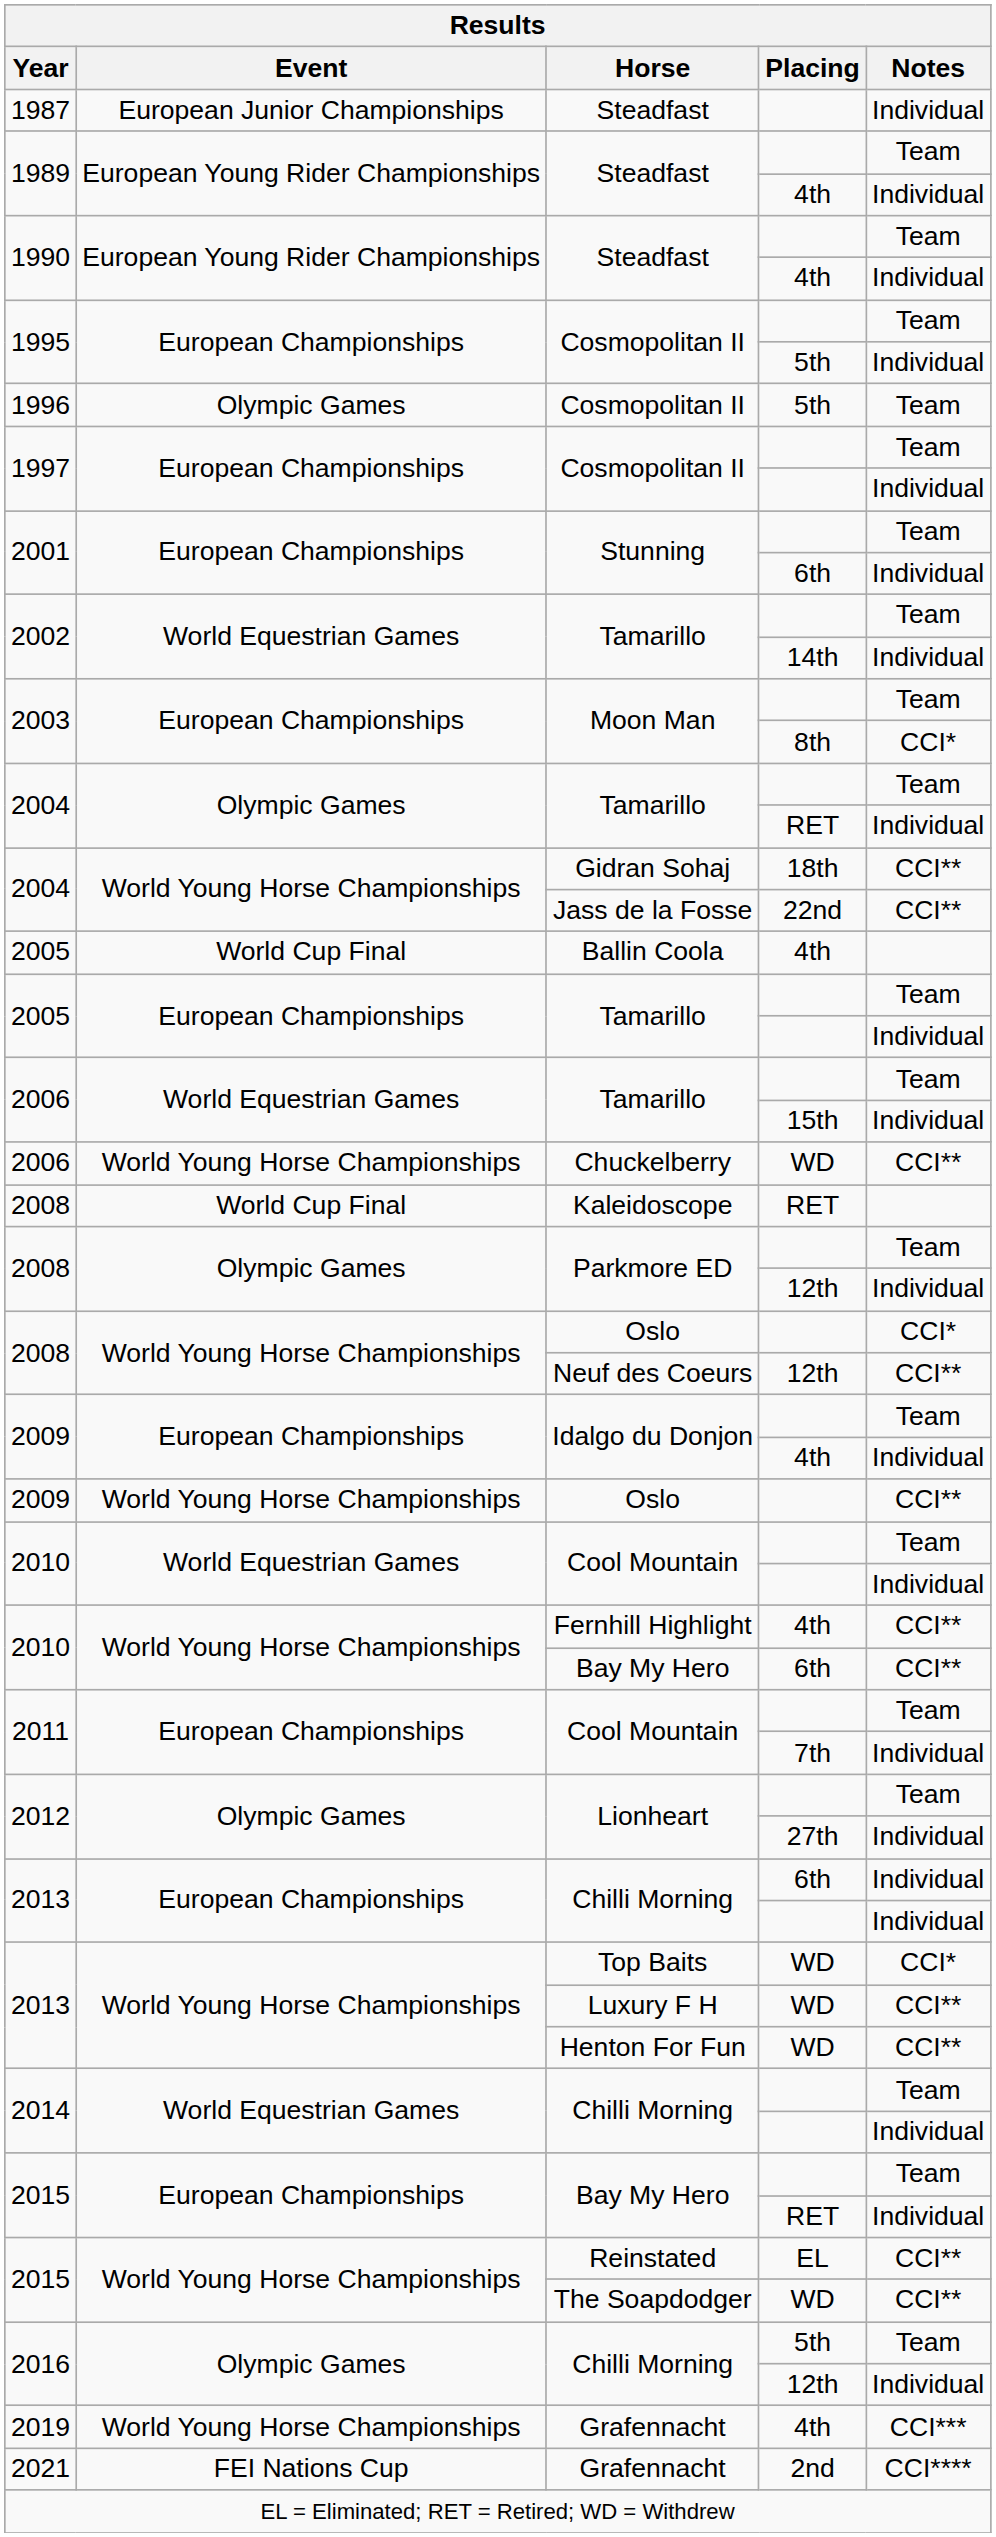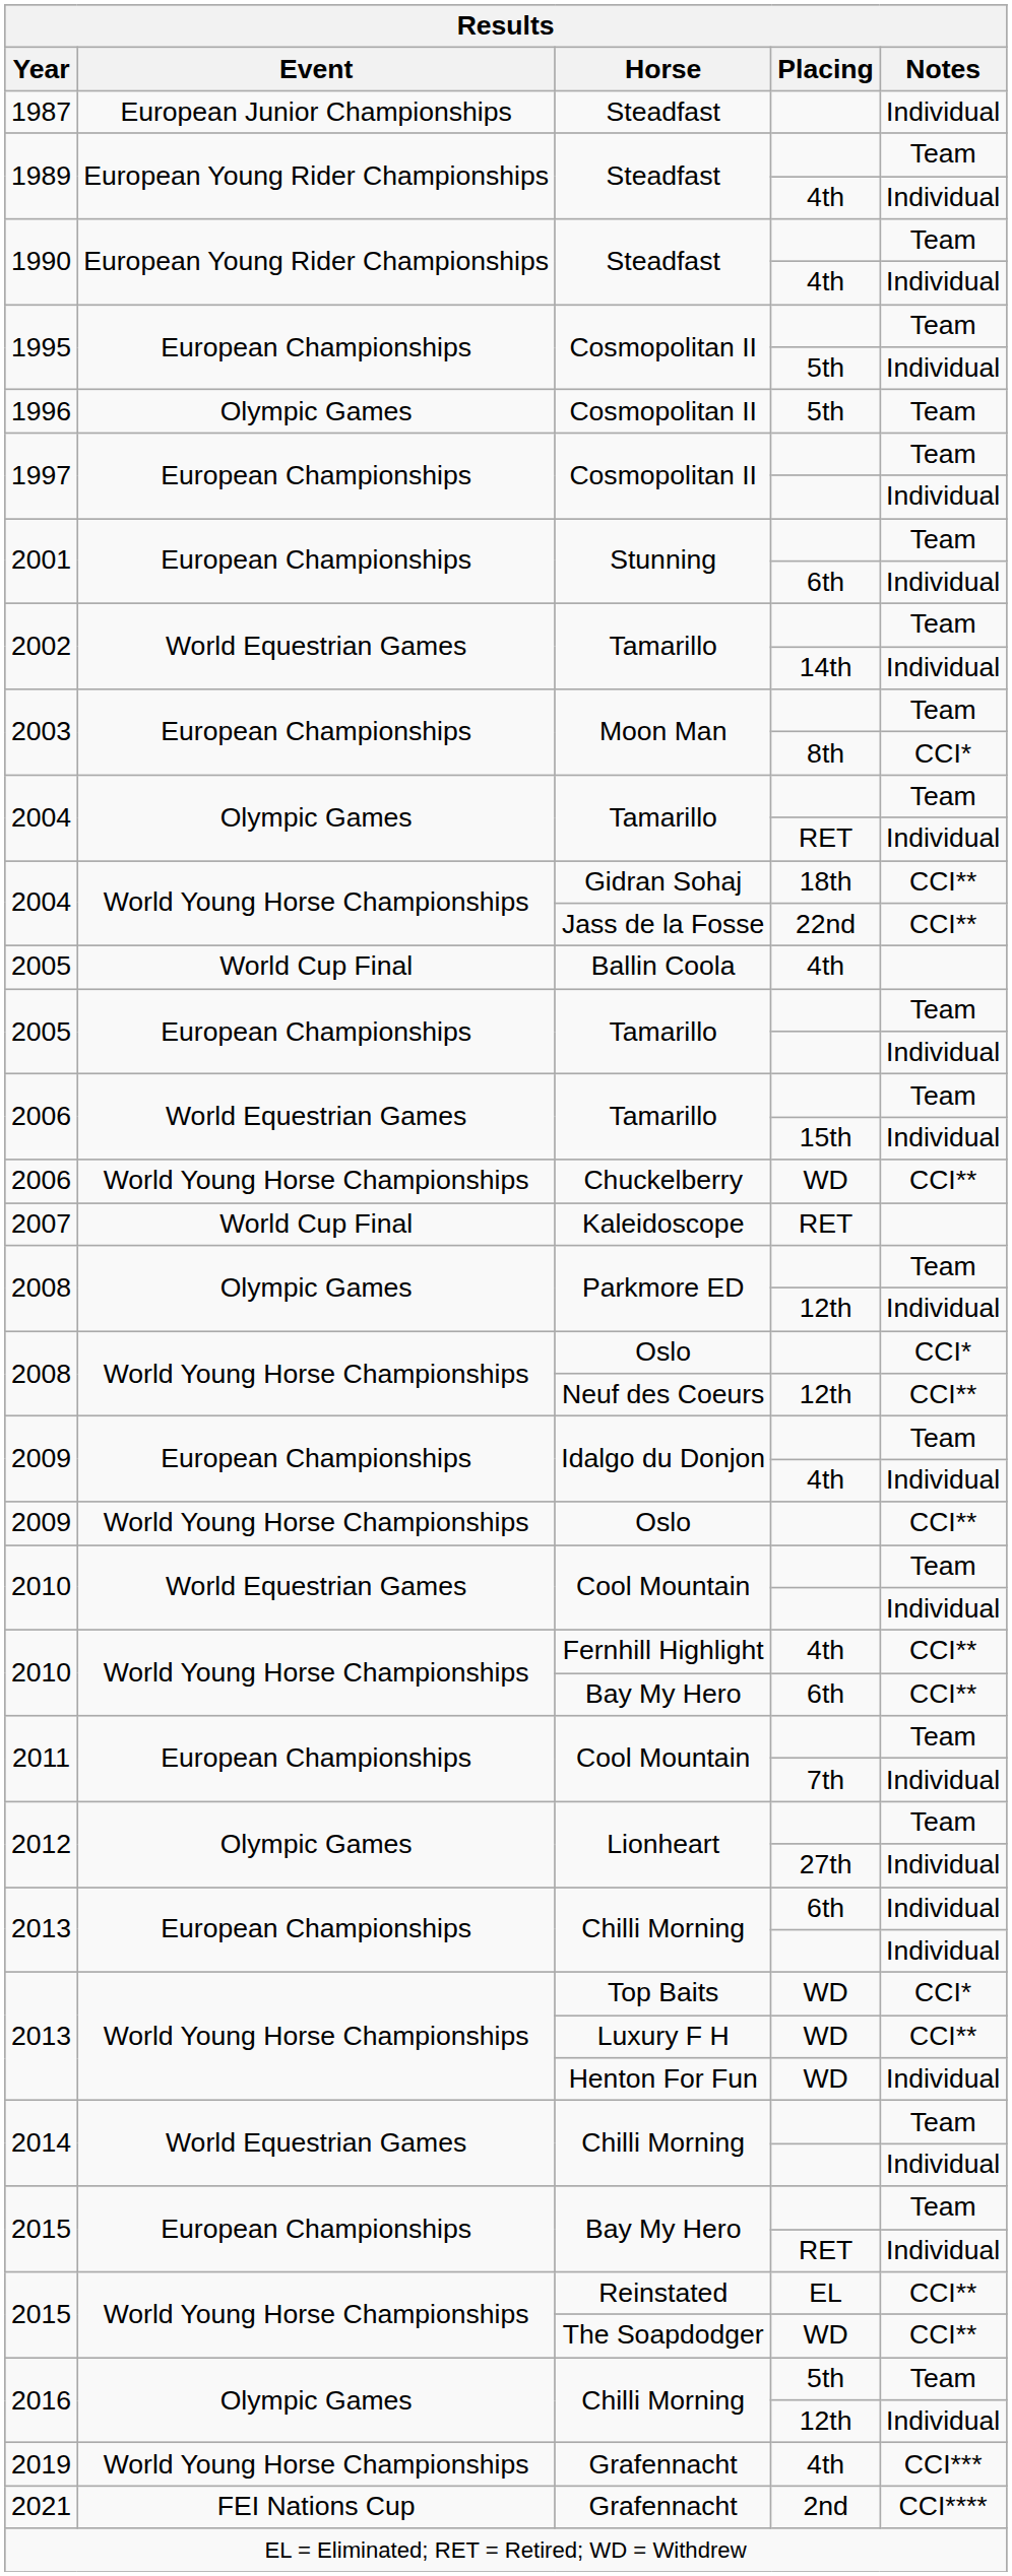 <table class="wikitable" style="text-align:center">
 <tr>
 <th colspan="11" style="text-align:center"><strong>Results</strong></th>
 </tr>
 <tr>
 <th>Year</th>
 <th>Event</th>
 <th>Horse</th>
 <th>Placing</th>
 <th>Notes</th>
 </tr>
 <tr>
 <td>1987</td>
 <td>European Junior Championships</td>
 <td>Steadfast</td>
 <td></td>
 <td>Individual</td>
 </tr>
 <tr>
 <td rowspan="2">1989</td>
 <td rowspan="2">European Young Rider Championships</td>
 <td rowspan="2">Steadfast</td>
 <td></td>
 <td>Team</td>
 </tr>
 <tr>
 <td>4th</td>
 <td>Individual</td>
 </tr>
 <tr>
 <td rowspan="2">1990</td>
 <td rowspan="2">European Young Rider Championships</td>
 <td rowspan="2">Steadfast</td>
 <td></td>
 <td>Team</td>
 </tr>
 <tr>
 <td>4th</td>
 <td>Individual</td>
 </tr>
 <tr>
 <td rowspan="2">1995</td>
 <td rowspan="2">European Championships</td>
 <td rowspan="2">Cosmopolitan II</td>
 <td></td>
 <td>Team</td>
 </tr>
 <tr>
 <td>5th</td>
 <td>Individual</td>
 </tr>
 <tr>
 <td>1996</td>
 <td>Olympic Games</td>
 <td>Cosmopolitan II</td>
 <td>5th</td>
 <td>Team</td>
 </tr>
 <tr>
 <td rowspan="2">1997</td>
 <td rowspan="2">European Championships</td>
 <td rowspan="2">Cosmopolitan II</td>
 <td></td>
 <td>Team</td>
 </tr>
 <tr>
 <td></td>
 <td>Individual</td>
 </tr>
 <tr>
 <td rowspan="2">2001</td>
 <td rowspan="2">European Championships</td>
 <td rowspan="2">Stunning</td>
 <td></td>
 <td>Team</td>
 </tr>
 <tr>
 <td>6th</td>
 <td>Individual</td>
 </tr>
 <tr>
 <td rowspan="2">2002</td>
 <td rowspan="2">World Equestrian Games</td>
 <td rowspan="2">Tamarillo</td>
 <td></td>
 <td>Team</td>
 </tr>
 <tr>
 <td>14th</td>
 <td>Individual</td>
 </tr>
 <tr>
 <td rowspan="2">2003</td>
 <td rowspan="2">European Championships</td>
 <td rowspan="2">Moon Man</td>
 <td></td>
 <td>Team</td>
 </tr>
 <tr>
 <td>8th</td>
 <td>CCI*</td>
 </tr>
 <tr>
 <td rowspan="2">2004</td>
 <td rowspan="2">Olympic Games</td>
 <td rowspan="2">Tamarillo</td>
 <td></td>
 <td>Team</td>
 </tr>
 <tr>
 <td>RET</td>
 <td>Individual</td>
 </tr>
 <tr>
 <td rowspan="2">2004</td>
 <td rowspan="2">World Young Horse Championships</td>
 <td>Gidran Sohaj</td>
 <td>18th</td>
 <td>CCI**</td>
 </tr>
 <tr>
 <td>Jass de la Fosse</td>
 <td>22nd</td>
 <td>CCI**</td>
 </tr>
 <tr>
 <td>2005</td>
 <td>World Cup Final</td>
 <td>Ballin Coola</td>
 <td>4th</td>
 <td></td>
 </tr>
 <tr>
 <td rowspan="2">2005</td>
 <td rowspan="2">European Championships</td>
 <td rowspan="2">Tamarillo</td>
 <td></td>
 <td>Team</td>
 </tr>
 <tr>
 <td></td>
 <td>Individual</td>
 </tr>
 <tr>
 <td rowspan="2">2006</td>
 <td rowspan="2">World Equestrian Games</td>
 <td rowspan="2">Tamarillo</td>
 <td></td>
 <td>Team</td>
 </tr>
 <tr>
 <td>15th</td>
 <td>Individual</td>
 </tr>
 <tr>
 <td>2006</td>
 <td>World Young Horse Championships</td>
 <td>Chuckelberry</td>
 <td>WD</td>
 <td>CCI**</td>
 </tr>
 <tr>
-<td>2008</td>
+<td>2007</td>
 <td>World Cup Final</td>
 <td>Kaleidoscope</td>
 <td>RET</td>
 <td></td>
 </tr>
 <tr>
 <td rowspan="2">2008</td>
 <td rowspan="2">Olympic Games</td>
 <td rowspan="2">Parkmore ED</td>
 <td></td>
 <td>Team</td>
 </tr>
 <tr>
 <td>12th</td>
 <td>Individual</td>
 </tr>
 <tr>
 <td rowspan="2">2008</td>
 <td rowspan="2">World Young Horse Championships</td>
 <td>Oslo</td>
 <td></td>
 <td>CCI*</td>
 </tr>
 <tr>
 <td>Neuf des Coeurs</td>
 <td>12th</td>
 <td>CCI**</td>
 </tr>
 <tr>
 <td rowspan="2">2009</td>
 <td rowspan="2">European Championships</td>
 <td rowspan="2">Idalgo du Donjon</td>
 <td></td>
 <td>Team</td>
 </tr>
 <tr>
 <td>4th</td>
 <td>Individual</td>
 </tr>
 <tr>
 <td>2009</td>
 <td>World Young Horse Championships</td>
 <td>Oslo</td>
 <td></td>
 <td>CCI**</td>
 </tr>
 <tr>
 <td rowspan="2">2010</td>
 <td rowspan="2">World Equestrian Games</td>
 <td rowspan="2">Cool Mountain</td>
 <td></td>
 <td>Team</td>
 </tr>
 <tr>
 <td></td>
 <td>Individual</td>
 </tr>
 <tr>
 <td rowspan="2">2010</td>
 <td rowspan="2">World Young Horse Championships</td>
 <td>Fernhill Highlight</td>
 <td>4th</td>
 <td>CCI**</td>
 </tr>
 <tr>
 <td>Bay My Hero</td>
 <td>6th</td>
 <td>CCI**</td>
 </tr>
 <tr>
 <td rowspan="2">2011</td>
 <td rowspan="2">European Championships</td>
 <td rowspan="2">Cool Mountain</td>
 <td></td>
 <td>Team</td>
 </tr>
 <tr>
 <td>7th</td>
 <td>Individual</td>
 </tr>
 <tr>
 <td rowspan="2">2012</td>
 <td rowspan="2">Olympic Games</td>
 <td rowspan="2">Lionheart</td>
 <td></td>
 <td>Team</td>
 </tr>
 <tr>
 <td>27th</td>
 <td>Individual</td>
 </tr>
 <tr>
 <td rowspan="2">2013</td>
 <td rowspan="2">European Championships</td>
 <td rowspan="2">Chilli Morning</td>
 <td>6th</td>
 <td>Individual</td>
 </tr>
 <tr>
 <td></td>
 <td>Individual</td>
 </tr>
 <tr>
 <td rowspan="3">2013</td>
 <td rowspan="3">World Young Horse Championships</td>
 <td>Top Baits</td>
 <td>WD</td>
 <td>CCI*</td>
 </tr>
 <tr>
 <td>Luxury F H</td>
 <td>WD</td>
 <td>CCI**</td>
 </tr>
 <tr>
 <td>Henton For Fun</td>
 <td>WD</td>
-<td>CCI**</td>
+<td>Individual</td>
 </tr>
 <tr>
 <td rowspan="2">2014</td>
 <td rowspan="2">World Equestrian Games</td>
 <td rowspan="2">Chilli Morning</td>
 <td></td>
 <td>Team</td>
 </tr>
 <tr>
 <td></td>
 <td>Individual</td>
 </tr>
 <tr>
 <td rowspan="2">2015</td>
 <td rowspan="2">European Championships</td>
 <td rowspan="2">Bay My Hero</td>
 <td></td>
 <td>Team</td>
 </tr>
 <tr>
 <td>RET</td>
 <td>Individual</td>
 </tr>
 <tr>
 <td rowspan="2">2015</td>
 <td rowspan="2">World Young Horse Championships</td>
 <td>Reinstated</td>
 <td>EL</td>
 <td>CCI**</td>
 </tr>
 <tr>
 <td>The Soapdodger</td>
 <td>WD</td>
 <td>CCI**</td>
 </tr>
 <tr>
 <td rowspan="2">2016</td>
 <td rowspan="2">Olympic Games</td>
 <td rowspan="2">Chilli Morning</td>
 <td>5th</td>
 <td>Team</td>
 </tr>
 <tr>
 <td>12th</td>
 <td>Individual</td>
 </tr>
 <tr>
 <td>2019</td>
 <td>World Young Horse Championships</td>
 <td>Grafennacht</td>
 <td>4th</td>
 <td>CCI***</td>
 </tr>
 <tr>
 <td>2021</td>
 <td>FEI Nations Cup</td>
 <td>Grafennacht</td>
 <td>2nd</td>
 <td>CCI****</td>
 </tr>
 <tr>
 <td colspan="11" style="text-align:center"><small> EL = Eliminated; RET = Retired; WD = Withdrew </small></td>
 </tr>
 </table>
